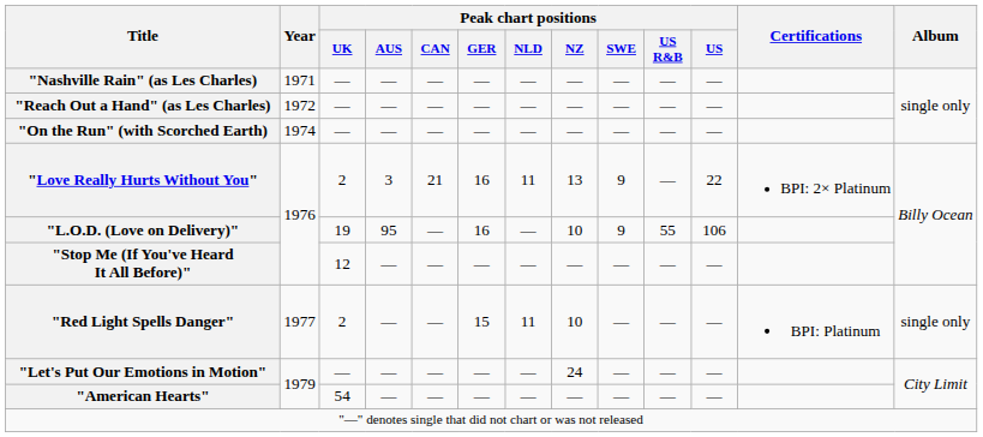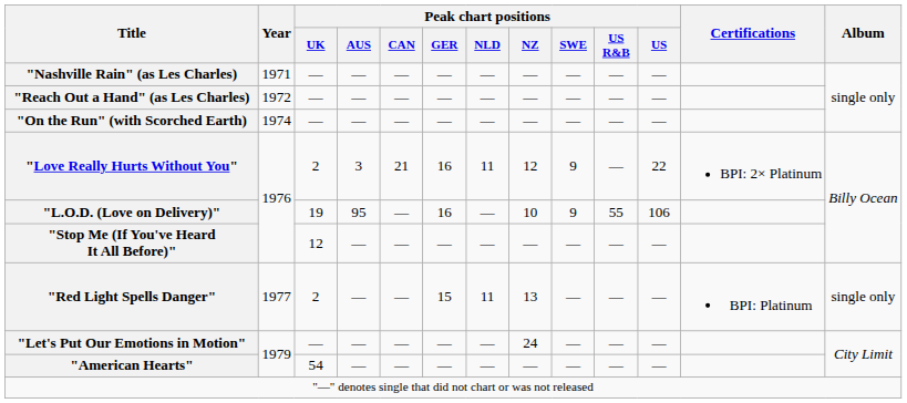 <table class="wikitable plainrowheaders" style="text-align:center;" border="1">
 <tr>
 <th scope="colw" rowspan="2" style="width:17em;">Title</th>
 <th scope="col" rowspan="2">Year</th>
 <th scope="col" colspan="9">Peak chart positions</th>
 <th scope="col" rowspan="2"><a href='#'>Certifications</a></th>
 <th scope="col" rowspan="2">Album</th>
 </tr>
 <tr>
 <th scope="col" style="width:3em;font-size:85%;"><a href='#'>UK</a><br></th>
 <th scope="col" style="width:3em;font-size:85%;"><a href='#'>AUS</a><br></th>
 <th scope="col" style="width:3em;font-size:85%;"><a href='#'>CAN</a><br></th>
 <th scope="col" style="width:3em;font-size:85%;"><a href='#'>GER</a><br></th>
 <th scope="col" style="width:3em;font-size:85%;"><a href='#'>NLD</a><br></th>
 <th scope="col" style="width:3em;font-size:85%;"><a href='#'>NZ</a><br></th>
 <th scope="col" style="width:3em;font-size:85%;"><a href='#'>SWE</a><br></th>
 <th scope="col" style="width:3em;font-size:85%;"><a href='#'>US<br>R&B</a><br></th>
 <th scope="col" style="width:3em;font-size:85%;"><a href='#'>US</a><br></th>
 </tr>
 <tr>
 <th scope="row">"Nashville Rain" (as Les Charles)</th>
 <td>1971</td>
 <td>—</td>
 <td>—</td>
 <td>—</td>
 <td>—</td>
 <td>—</td>
 <td>—</td>
 <td>—</td>
 <td>—</td>
 <td>—</td>
 <td></td>
 <td rowspan="3">single only</td>
 </tr>
 <tr>
 <th scope="row">"Reach Out a Hand" (as Les Charles)</th>
 <td>1972</td>
 <td>—</td>
 <td>—</td>
 <td>—</td>
 <td>—</td>
 <td>—</td>
 <td>—</td>
 <td>—</td>
 <td>—</td>
 <td>—</td>
 <td></td>
 </tr>
 <tr>
 <th scope="row">"On the Run" (with Scorched Earth)</th>
 <td>1974</td>
 <td>—</td>
 <td>—</td>
 <td>—</td>
 <td>—</td>
 <td>—</td>
 <td>—</td>
 <td>—</td>
 <td>—</td>
 <td>—</td>
 <td></td>
 </tr>
 <tr>
 <th scope="row">"<a href='#'>Love Really Hurts Without You</a>"</th>
 <td rowspan="3">1976</td>
 <td>2</td>
 <td>3</td>
 <td>21</td>
 <td>16</td>
 <td>11</td>
-<td>13</td>
+<td>12</td>
 <td>9</td>
 <td>—</td>
 <td>22</td>
 <td><br><ul><li>BPI: 2× Platinum</li></ul></td>
 <td rowspan="3"><em>Billy Ocean</em></td>
 </tr>
 <tr>
 <th scope="row">"L.O.D. (Love on Delivery)"</th>
 <td>19</td>
 <td>95</td>
 <td>—</td>
 <td>16</td>
 <td>—</td>
 <td>10</td>
 <td>9</td>
 <td>55</td>
 <td>106</td>
 <td></td>
 </tr>
 <tr>
 <th scope="row">"Stop Me (If You've Heard <br>It All Before)"</th>
 <td>12</td>
 <td>—</td>
 <td>—</td>
 <td>—</td>
 <td>—</td>
 <td>—</td>
 <td>—</td>
 <td>—</td>
 <td>—</td>
 <td></td>
 </tr>
 <tr>
 <th scope="row">"Red Light Spells Danger"</th>
 <td>1977</td>
 <td>2</td>
 <td>—</td>
 <td>—</td>
 <td>15</td>
 <td>11</td>
-<td>10</td>
+<td>13</td>
 <td>—</td>
 <td>—</td>
 <td>—</td>
 <td><br><ul><li>BPI: Platinum</li></ul></td>
 <td>single only</td>
 </tr>
 <tr>
 <th scope="row">"Let's Put Our Emotions in Motion"</th>
 <td rowspan="2">1979</td>
 <td>—</td>
 <td>—</td>
 <td>—</td>
 <td>—</td>
 <td>—</td>
 <td>24</td>
 <td>—</td>
 <td>—</td>
 <td>—</td>
 <td></td>
 <td rowspan="2"><em>City Limit</em></td>
 </tr>
 <tr>
 <th scope="row">"American Hearts"</th>
 <td>54</td>
 <td>—</td>
 <td>—</td>
 <td>—</td>
 <td>—</td>
 <td>—</td>
 <td>—</td>
 <td>—</td>
 <td>—</td>
 <td></td>
 </tr>
 <tr>
 <td colspan="15" style="font-size:85%">"—" denotes single that did not chart or was not released</td>
 </tr>
 </table>
